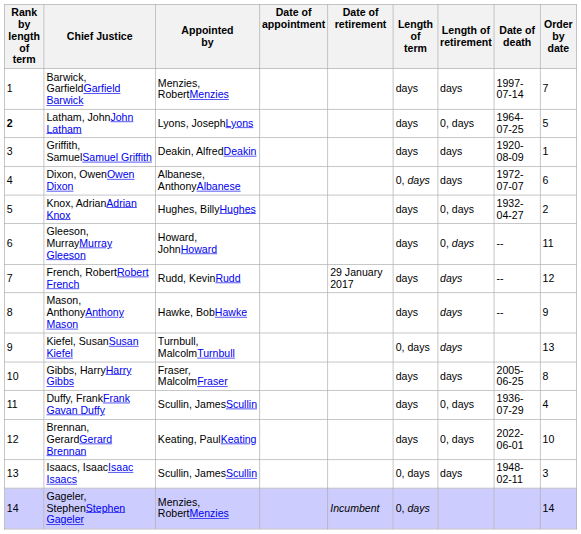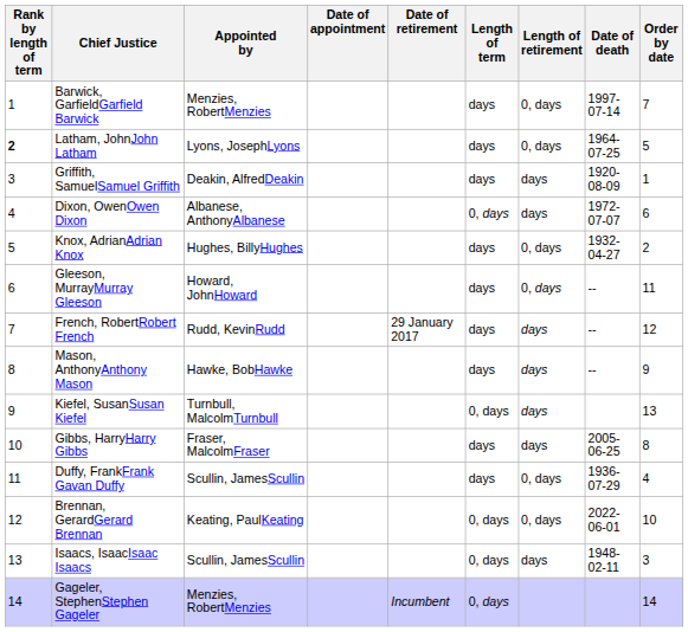 <table class="sortable wikitable">
 <tr>
 <th align="center">Rank by<br>length<br>of term</th>
 <th align="center">Chief Justice</th>
 <th align="center">Appointed<br>by</th>
 <th align="center" class="unsortable" valign="top">Date of<br>appointment</th>
 <th align="center" class="unsortable" valign="top">Date of<br>retirement</th>
 <th align="center">Length of<br>term</th>
 <th align="center">Length of<br>retirement</th>
 <th align="center">Date of death<br></th>
 <th align="center">Order<br>by date</th>
 </tr>
 <tr style="text-align: left; background:#FFFFFF">
 <td>1</td>
 <td><span>Barwick, Garfield</span><a href='#'>Garfield Barwick</a></td>
 <td><span>Menzies, Robert</span><a href='#'>Menzies</a></td>
 <td></td>
 <td></td>
 <td><span></span> days</td>
-<td><span></span> days</td>
+<td><span>0,</span> days</td>
 <td><span>1997-07-14</span></td>
 <td>7</td>
 </tr>
 <tr style="text-align: left; background:#FFFFFF">
 <td><strong>2</strong></td>
 <td><span>Latham, John</span><a href='#'>John Latham</a></td>
 <td><span>Lyons, Joseph</span><a href='#'>Lyons</a></td>
 <td></td>
 <td></td>
 <td><span></span> days</td>
 <td><span>0,</span> days</td>
 <td><span>1964-07-25</span></td>
 <td>5</td>
 </tr>
 <tr style="text-align: left; background:#FFFFFF">
 <td>3</td>
 <td><span>Griffith, Samuel</span><a href='#'>Samuel Griffith</a></td>
 <td><span>Deakin, Alfred</span><a href='#'>Deakin</a></td>
 <td></td>
 <td></td>
 <td><span></span> days</td>
 <td><span></span> days</td>
 <td><span>1920-08-09</span></td>
 <td>1</td>
 </tr>
 <tr style="text-align: left; background:#FFFFFF">
 <td>4</td>
 <td><span>Dixon, Owen</span><a href='#'>Owen Dixon</a></td>
 <td><span>Albanese, Anthony</span><a href='#'>Albanese</a></td>
 <td></td>
 <td></td>
 <td><span>0,</span><em> days</em></td>
 <td><span></span> days</td>
 <td><span>1972-07-07</span></td>
 <td>6</td>
 </tr>
 <tr style="text-align: left; background:#FFFFFF">
 <td>5</td>
 <td><span>Knox, Adrian</span><a href='#'>Adrian Knox</a></td>
 <td><span>Hughes, Billy</span><a href='#'>Hughes</a></td>
 <td></td>
 <td></td>
 <td><span></span> days</td>
 <td><span>0,</span> days</td>
 <td><span>1932-04-27</span></td>
 <td>2</td>
 </tr>
 <tr style="text-align: left; background:#FFFFFF">
 <td>6</td>
 <td><span>Gleeson, Murray</span><a href='#'>Murray Gleeson</a></td>
 <td><span>Howard, John</span><a href='#'>Howard</a></td>
 <td></td>
 <td></td>
 <td><span></span> days</td>
 <td><span>0,</span><em> days</em></td>
 <td><span>--</span></td>
 <td>11</td>
 </tr>
 <tr style="text-align: left; background:#FFFFFF">
 <td>7</td>
 <td><span>French, Robert</span><a href='#'>Robert French</a></td>
 <td><span>Rudd, Kevin</span><a href='#'>Rudd</a></td>
 <td></td>
 <td>29 January 2017</td>
 <td><span></span> days</td>
 <td><span></span><em> days</em></td>
 <td><span>--</span></td>
 <td>12</td>
 </tr>
 <tr style="text-align: left; background:#FFFFFF">
 <td>8</td>
 <td><span>Mason, Anthony</span><a href='#'>Anthony Mason</a></td>
 <td><span>Hawke, Bob</span><a href='#'>Hawke</a></td>
 <td></td>
 <td></td>
 <td><span></span> days</td>
 <td><span></span><em> days</em></td>
 <td><span>--</span></td>
 <td>9</td>
 </tr>
 <tr style="text-align: left; background:#FFFFFF">
 <td>9</td>
 <td><span>Kiefel, Susan</span><a href='#'>Susan Kiefel</a></td>
 <td><span>Turnbull, Malcolm</span><a href='#'>Turnbull</a></td>
 <td></td>
 <td></td>
 <td><span>0,</span> days</td>
 <td><span></span><em> days</em></td>
 <td></td>
 <td>13</td>
 </tr>
 <tr style="text-align: left; background:#FFFFFF">
 <td>10</td>
 <td><span>Gibbs, Harry</span><a href='#'>Harry Gibbs</a></td>
 <td><span>Fraser, Malcolm</span><a href='#'>Fraser</a></td>
 <td></td>
 <td></td>
 <td><span></span> days</td>
 <td><span></span> days</td>
 <td><span>2005-06-25</span></td>
 <td>8</td>
 </tr>
 <tr style="text-align: left; background:#FFFFFF">
 <td>11</td>
 <td><span>Duffy, Frank</span><a href='#'>Frank Gavan Duffy</a></td>
 <td><span>Scullin, James</span><a href='#'>Scullin</a></td>
 <td></td>
 <td></td>
 <td><span></span> days</td>
 <td><span>0,</span> days</td>
 <td><span>1936-07-29</span></td>
 <td>4</td>
 </tr>
 <tr style="text-align: left; background:#FFFFFF">
 <td>12</td>
 <td><span>Brennan, Gerard</span><a href='#'>Gerard Brennan</a></td>
 <td><span>Keating, Paul</span><a href='#'>Keating</a></td>
 <td></td>
 <td></td>
-<td><span></span> days</td>
+<td><span>0,</span> days</td>
 <td><span>0,</span> days</td>
 <td><span>2022-06-01</span></td>
 <td>10</td>
 </tr>
 <tr style="text-align: left; background:#FFFFFF">
 <td>13</td>
 <td><span>Isaacs, Isaac</span><a href='#'>Isaac Isaacs</a></td>
 <td><span>Scullin, James</span><a href='#'>Scullin</a></td>
 <td></td>
 <td></td>
 <td><span>0,</span> days</td>
 <td><span></span> days</td>
 <td><span>1948-02-11</span></td>
 <td>3</td>
 </tr>
 <tr style="text-align: left; background:#CCCCFF">
 <td>14</td>
 <td><span>Gageler, Stephen</span><a href='#'>Stephen Gageler</a></td>
 <td><span>Menzies, Robert</span><a href='#'>Menzies</a></td>
 <td></td>
 <td><em>Incumbent</em></td>
 <td><span>0,</span><em> days</em></td>
 <td></td>
 <td></td>
 <td>14</td>
 </tr>
 </table>
